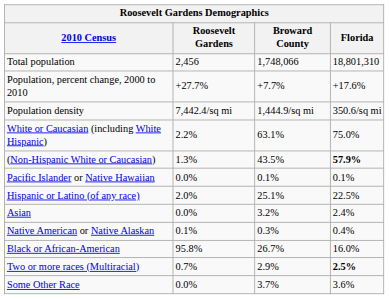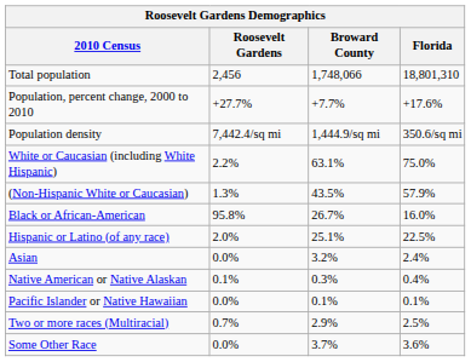 <table class="wikitable" style="float: left; margin-right: 2em; width: 35%; font-size: 75%;">
 <tr>
 <th colspan=4>Roosevelt Gardens Demographics</th>
 </tr>
 <tr>
 <th><a href='#'>2010 Census</a></th>
 <th>Roosevelt Gardens</th>
 <th>Broward County</th>
 <th>Florida</th>
 </tr>
 <tr>
 <td>Total population</td>
 <td>2,456</td>
 <td>1,748,066</td>
 <td>18,801,310</td>
 </tr>
 <tr>
 <td>Population, percent change, 2000 to 2010</td>
 <td>+27.7%</td>
 <td>+7.7%</td>
 <td>+17.6%</td>
 </tr>
 <tr>
 <td>Population density</td>
 <td>7,442.4/sq mi</td>
 <td>1,444.9/sq mi</td>
 <td>350.6/sq mi</td>
 </tr>
 <tr>
 <td><a href='#'>White or Caucasian</a> (including <a href='#'>White Hispanic</a>)</td>
 <td>2.2%</td>
 <td>63.1%</td>
 <td>75.0%</td>
 </tr>
 <tr>
 <td>(<a href='#'>Non-Hispanic White or Caucasian</a>)</td>
 <td>1.3%</td>
 <td>43.5%</td>
-<td><strong>57.9%</strong></td>
+<td>57.9%</td>
 </tr>
 <tr>
-<td><a href='#'>Pacific Islander</a> or <a href='#'>Native Hawaiian</a></td>
-<td>0.0%</td>
-<td>0.1%</td>
-<td>0.1%</td>
+<td><a href='#'>Black or African-American</a></td>
+<td>95.8%</td>
+<td>26.7%</td>
+<td>16.0%</td>
 </tr>
 <tr>
 <td><a href='#'>Hispanic or Latino (of any race)</a></td>
 <td>2.0%</td>
 <td>25.1%</td>
 <td>22.5%</td>
 </tr>
 <tr>
 <td><a href='#'>Asian</a></td>
 <td>0.0%</td>
 <td>3.2%</td>
 <td>2.4%</td>
 </tr>
 <tr>
 <td><a href='#'>Native American</a> or <a href='#'>Native Alaskan</a></td>
 <td>0.1%</td>
 <td>0.3%</td>
 <td>0.4%</td>
 </tr>
 <tr>
-<td><a href='#'>Black or African-American</a></td>
-<td>95.8%</td>
-<td>26.7%</td>
-<td>16.0%</td>
+<td><a href='#'>Pacific Islander</a> or <a href='#'>Native Hawaiian</a></td>
+<td>0.0%</td>
+<td>0.1%</td>
+<td>0.1%</td>
 </tr>
 <tr>
 <td><a href='#'>Two or more races (Multiracial)</a></td>
 <td>0.7%</td>
 <td>2.9%</td>
-<td><strong>2.5%</strong></td>
+<td>2.5%</td>
 </tr>
 <tr>
 <td><a href='#'>Some Other Race</a></td>
 <td>0.0%</td>
 <td>3.7%</td>
 <td>3.6%</td>
 </tr>
 </table>
